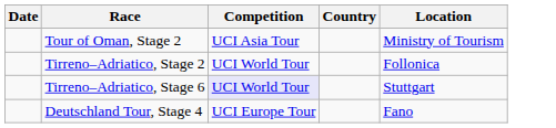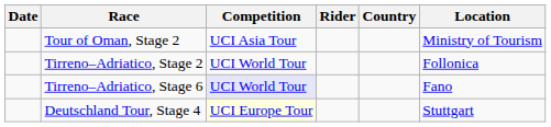 <table class="wikitable sortable">
 <tr>
 <th>Date</th>
 <th>Race</th>
 <th>Competition</th>
+<th>Rider</th>
 <th>Country</th>
 <th>Location</th>
 </tr>
 <tr>
 <td></td>
 <td><a href='#'>Tour of Oman</a>, Stage 2</td>
 <td><a href='#'>UCI Asia Tour</a></td>
 <td></td>
+<td></td>
 <td><a href='#'>Ministry of Tourism</a></td>
 </tr>
 <tr>
 <td></td>
 <td><a href='#'>Tirreno–Adriatico</a>, Stage 2</td>
 <td><a href='#'>UCI World Tour</a></td>
+<td></td>
 <td></td>
 <td><a href='#'>Follonica</a></td>
 </tr>
 <tr>
 <td></td>
 <td><a href='#'>Tirreno–Adriatico</a>, Stage 6</td>
 <td style="background: lavender;"><a href='#'>UCI World Tour</a></td>
 <td></td>
-<td><a href='#'>Stuttgart</a></td>
+<td></td>
+<td><a href='#'>Fano</a></td>
 </tr>
 <tr>
 <td></td>
 <td><a href='#'>Deutschland Tour</a>, Stage 4</td>
-<td><a href='#'>UCI Europe Tour</a></td>
+<td style="background: lightyellow;"><a href='#'>UCI Europe Tour</a></td>
 <td></td>
-<td><a href='#'>Fano</a></td>
+<td></td>
+<td><a href='#'>Stuttgart</a></td>
 </tr>
 </table>
